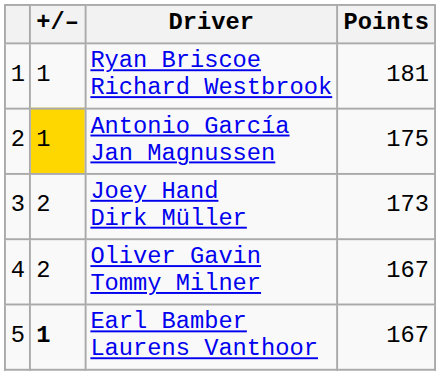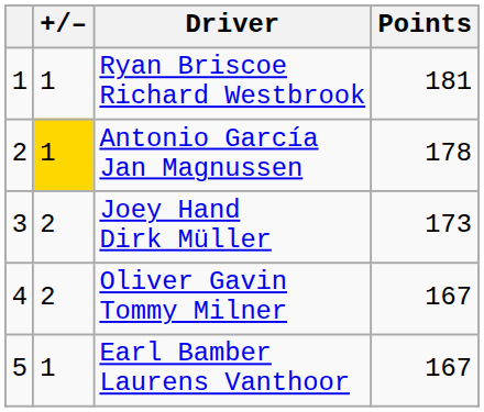 <table class="wikitable" style="font-size: 95%;">
 <tr>
 <th scope="col"></th>
 <th scope="col">+/–</th>
 <th scope="col">Driver</th>
 <th scope="col">Points</th>
 </tr>
 <tr>
 <td align=center>1</td>
 <td align="left"> 1</td>
 <td> <a href='#'>Ryan Briscoe</a><br> <a href='#'>Richard Westbrook</a></td>
 <td align=right>181</td>
 </tr>
 <tr>
 <td align=center>2</td>
 <td align="left" style="background: gold;"> 1</td>
 <td> <a href='#'>Antonio García</a><br> <a href='#'>Jan Magnussen</a></td>
-<td align=right>175</td>
+<td align=right>178</td>
 </tr>
 <tr>
 <td align=center>3</td>
 <td align="left"> 2</td>
 <td> <a href='#'>Joey Hand</a><br> <a href='#'>Dirk Müller</a></td>
 <td align=right>173</td>
 </tr>
 <tr>
 <td align=center>4</td>
 <td align="left"> 2</td>
 <td> <a href='#'>Oliver Gavin</a><br> <a href='#'>Tommy Milner</a></td>
 <td align=right>167</td>
 </tr>
 <tr>
 <td align=center>5</td>
-<td align="left"><strong> 1</strong></td>
+<td align="left"> 1</td>
 <td> <a href='#'>Earl Bamber</a><br> <a href='#'>Laurens Vanthoor</a></td>
 <td align=right>167</td>
 </tr>
 </table>
